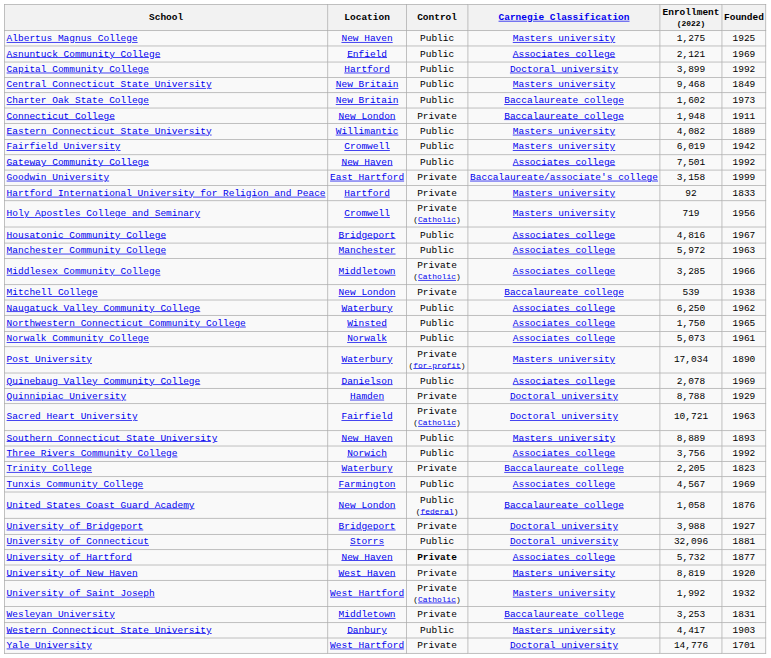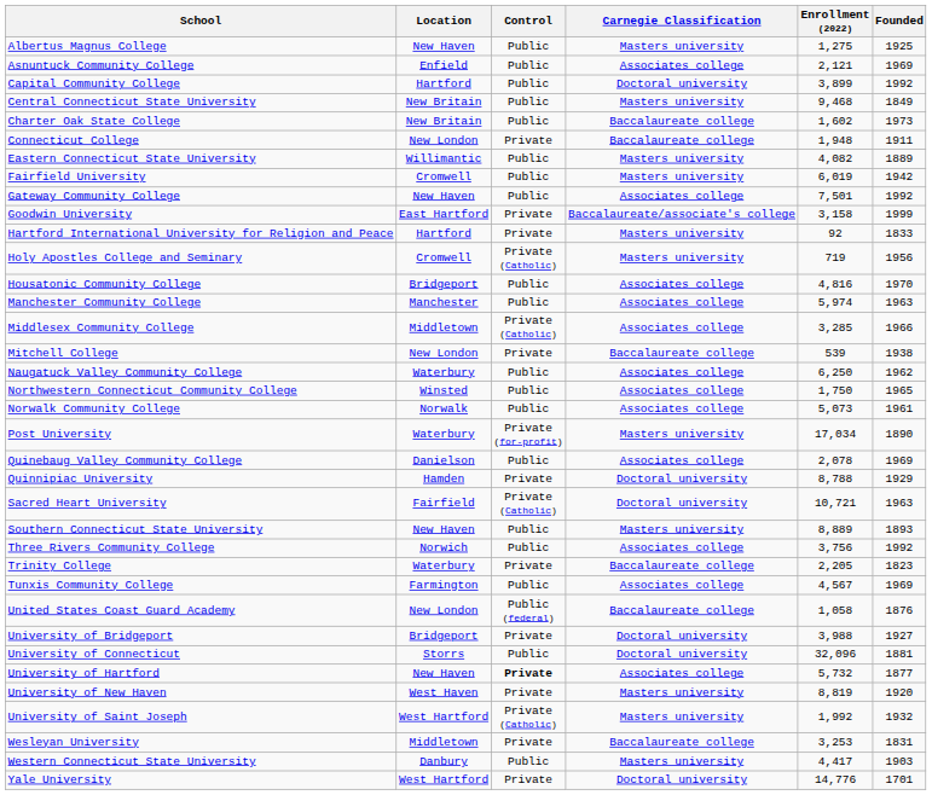 <table class="wikitable sortable" style="text-align:center;">
 <tr>
 <th>School</th>
 <th>Location</th>
 <th>Control</th>
 <th><a href='#'>Carnegie Classification</a></th>
 <th>Enrollment<br><small>(2022)</small></th>
 <th>Founded</th>
 </tr>
 <tr --->
 <td align="left"><a href='#'>Albertus Magnus College</a></td>
 <td><a href='#'>New Haven</a></td>
 <td>Public</td>
 <td><a href='#'>Masters university</a></td>
 <td>1,275</td>
 <td>1925</td>
 </tr>
 <tr --->
 <td align="left"><a href='#'>Asnuntuck Community College</a></td>
 <td><a href='#'>Enfield</a></td>
 <td>Public</td>
 <td><a href='#'>Associates college</a></td>
 <td>2,121</td>
 <td>1969</td>
 </tr>
 <tr --->
 <td align="left"><a href='#'>Capital Community College</a></td>
 <td><a href='#'>Hartford</a></td>
 <td>Public</td>
 <td><a href='#'>Doctoral university</a></td>
 <td>3,899</td>
 <td>1992</td>
 </tr>
 <tr --->
 <td align="left"><a href='#'>Central Connecticut State University</a></td>
 <td><a href='#'>New Britain</a></td>
 <td>Public</td>
 <td><a href='#'>Masters university</a></td>
 <td>9,468</td>
 <td>1849</td>
 </tr>
 <tr --->
 <td align="left"><a href='#'>Charter Oak State College</a></td>
 <td><a href='#'>New Britain</a></td>
 <td>Public</td>
 <td><a href='#'>Baccalaureate college</a></td>
 <td>1,602</td>
 <td>1973</td>
 </tr>
 <tr --->
 <td align="left"><a href='#'>Connecticut College</a></td>
 <td><a href='#'>New London</a></td>
 <td>Private</td>
 <td><a href='#'>Baccalaureate college</a></td>
 <td>1,948</td>
 <td>1911</td>
 </tr>
 <tr --->
 <td align="left"><a href='#'>Eastern Connecticut State University</a></td>
 <td><a href='#'>Willimantic</a></td>
 <td>Public</td>
 <td><a href='#'>Masters university</a></td>
 <td>4,082</td>
 <td>1889</td>
 </tr>
 <tr --->
 <td align="left"><a href='#'>Fairfield University</a></td>
 <td><a href='#'>Cromwell</a></td>
 <td>Public</td>
 <td><a href='#'>Masters university</a></td>
 <td>6,019</td>
 <td>1942</td>
 </tr>
 <tr --->
 <td align="left"><a href='#'>Gateway Community College</a></td>
 <td><a href='#'>New Haven</a></td>
 <td>Public</td>
 <td><a href='#'>Associates college</a></td>
 <td>7,501</td>
 <td>1992</td>
 </tr>
 <tr --->
 <td align="left"><a href='#'>Goodwin University</a></td>
 <td><a href='#'>East Hartford</a></td>
 <td>Private</td>
 <td><a href='#'>Baccalaureate/associate's college</a></td>
 <td>3,158</td>
 <td>1999</td>
 </tr>
 <tr --->
 <td align="left"><a href='#'>Hartford International University for Religion and Peace</a></td>
 <td><a href='#'>Hartford</a></td>
 <td>Private</td>
 <td><a href='#'>Masters university</a></td>
 <td>92</td>
 <td>1833</td>
 </tr>
 <tr --->
 <td align="left"><a href='#'>Holy Apostles College and Seminary</a></td>
 <td><a href='#'>Cromwell</a></td>
 <td>Private<br><small>(<a href='#'>Catholic</a>)</small></td>
 <td><a href='#'>Masters university</a></td>
 <td>719</td>
 <td>1956</td>
 </tr>
 <tr --->
 <td align="left"><a href='#'>Housatonic Community College</a></td>
 <td><a href='#'>Bridgeport</a></td>
 <td>Public</td>
 <td><a href='#'>Associates college</a></td>
 <td>4,816</td>
-<td>1967</td>
+<td>1970</td>
 </tr>
 <tr --->
 <td align="left"><a href='#'>Manchester Community College</a></td>
 <td><a href='#'>Manchester</a></td>
 <td>Public</td>
 <td><a href='#'>Associates college</a></td>
-<td>5,972</td>
+<td>5,974</td>
 <td>1963</td>
 </tr>
 <tr --->
 <td align="left"><a href='#'>Middlesex Community College</a></td>
 <td><a href='#'>Middletown</a></td>
 <td>Private<br><small>(<a href='#'>Catholic</a>)</small></td>
 <td><a href='#'>Associates college</a></td>
 <td>3,285</td>
 <td>1966</td>
 </tr>
 <tr --->
 <td align="left"><a href='#'>Mitchell College</a></td>
 <td><a href='#'>New London</a></td>
 <td>Private</td>
 <td><a href='#'>Baccalaureate college</a></td>
 <td>539</td>
 <td>1938</td>
 </tr>
 <tr --->
 <td align="left"><a href='#'>Naugatuck Valley Community College</a></td>
 <td><a href='#'>Waterbury</a></td>
 <td>Public</td>
 <td><a href='#'>Associates college</a></td>
 <td>6,250</td>
 <td>1962</td>
 </tr>
 <tr --->
 <td align="left"><a href='#'>Northwestern Connecticut Community College</a></td>
 <td><a href='#'>Winsted</a></td>
 <td>Public</td>
 <td><a href='#'>Associates college</a></td>
 <td>1,750</td>
 <td>1965</td>
 </tr>
 <tr --->
 <td align="left"><a href='#'>Norwalk Community College</a></td>
 <td><a href='#'>Norwalk</a></td>
 <td>Public</td>
 <td><a href='#'>Associates college</a></td>
 <td>5,073</td>
 <td>1961</td>
 </tr>
 <tr --->
 <td align="left"><a href='#'>Post University</a></td>
 <td><a href='#'>Waterbury</a></td>
 <td>Private<br><small>(<a href='#'>for-profit</a>)</small></td>
 <td><a href='#'>Masters university</a></td>
 <td>17,034</td>
 <td>1890</td>
 </tr>
 <tr --->
 <td align="left"><a href='#'>Quinebaug Valley Community College</a></td>
 <td><a href='#'>Danielson</a></td>
 <td>Public</td>
 <td><a href='#'>Associates college</a></td>
 <td>2,078</td>
 <td>1969</td>
 </tr>
 <tr --->
 <td align="left"><a href='#'>Quinnipiac University</a></td>
 <td><a href='#'>Hamden</a></td>
 <td>Private</td>
 <td><a href='#'>Doctoral university</a></td>
 <td>8,788</td>
 <td>1929</td>
 </tr>
 <tr --->
 <td align="left"><a href='#'>Sacred Heart University</a></td>
 <td><a href='#'>Fairfield</a></td>
 <td>Private<br><small>(<a href='#'>Catholic</a>)</small></td>
 <td><a href='#'>Doctoral university</a></td>
 <td>10,721</td>
 <td>1963</td>
 </tr>
 <tr --->
 <td align="left"><a href='#'>Southern Connecticut State University</a></td>
 <td><a href='#'>New Haven</a></td>
 <td>Public</td>
 <td><a href='#'>Masters university</a></td>
 <td>8,889</td>
 <td>1893</td>
 </tr>
 <tr --->
 <td align="left"><a href='#'>Three Rivers Community College</a></td>
 <td><a href='#'>Norwich</a></td>
 <td>Public</td>
 <td><a href='#'>Associates college</a></td>
 <td>3,756</td>
 <td>1992</td>
 </tr>
 <tr --->
 <td align="left"><a href='#'>Trinity College</a></td>
 <td><a href='#'>Waterbury</a></td>
 <td>Private</td>
 <td><a href='#'>Baccalaureate college</a></td>
 <td>2,205</td>
 <td>1823</td>
 </tr>
 <tr --->
 <td align="left"><a href='#'>Tunxis Community College</a></td>
 <td><a href='#'>Farmington</a></td>
 <td>Public</td>
 <td><a href='#'>Associates college</a></td>
 <td>4,567</td>
 <td>1969</td>
 </tr>
 <tr --->
 <td align="left"><a href='#'>United States Coast Guard Academy</a></td>
 <td><a href='#'>New London</a></td>
 <td>Public<br><small>(<a href='#'>federal</a>)</small></td>
 <td><a href='#'>Baccalaureate college</a></td>
 <td>1,058</td>
 <td>1876</td>
 </tr>
 <tr --->
 <td align="left"><a href='#'>University of Bridgeport</a></td>
 <td><a href='#'>Bridgeport</a></td>
 <td>Private</td>
 <td><a href='#'>Doctoral university</a></td>
 <td>3,988</td>
 <td>1927</td>
 </tr>
 <tr --->
 <td align="left"><a href='#'>University of Connecticut</a></td>
 <td><a href='#'>Storrs</a></td>
 <td>Public</td>
 <td><a href='#'>Doctoral university</a></td>
 <td>32,096</td>
 <td>1881</td>
 </tr>
 <tr --->
 <td align="left"><a href='#'>University of Hartford</a></td>
 <td><a href='#'>New Haven</a></td>
 <td><strong>Private</strong></td>
 <td><a href='#'>Associates college</a></td>
 <td>5,732</td>
 <td>1877</td>
 </tr>
 <tr --->
 <td align="left"><a href='#'>University of New Haven</a></td>
 <td><a href='#'>West Haven</a></td>
 <td>Private</td>
 <td><a href='#'>Masters university</a></td>
 <td>8,819</td>
 <td>1920</td>
 </tr>
 <tr --->
 <td align="left"><a href='#'>University of Saint Joseph</a></td>
 <td><a href='#'>West Hartford</a></td>
 <td>Private<br><small>(<a href='#'>Catholic</a>)</small></td>
 <td><a href='#'>Masters university</a></td>
 <td>1,992</td>
 <td>1932</td>
 </tr>
 <tr --->
 <td align="left"><a href='#'>Wesleyan University</a></td>
 <td><a href='#'>Middletown</a></td>
 <td>Private</td>
 <td><a href='#'>Baccalaureate college</a></td>
 <td>3,253</td>
 <td>1831</td>
 </tr>
 <tr --->
 <td align="left"><a href='#'>Western Connecticut State University</a></td>
 <td><a href='#'>Danbury</a></td>
 <td>Public</td>
 <td><a href='#'>Masters university</a></td>
 <td>4,417</td>
 <td>1903</td>
 </tr>
 <tr --->
 <td align="left"><a href='#'>Yale University</a></td>
 <td><a href='#'>West Hartford</a></td>
 <td>Private</td>
 <td><a href='#'>Doctoral university</a></td>
 <td>14,776</td>
 <td>1701</td>
 </tr>
 </table>
